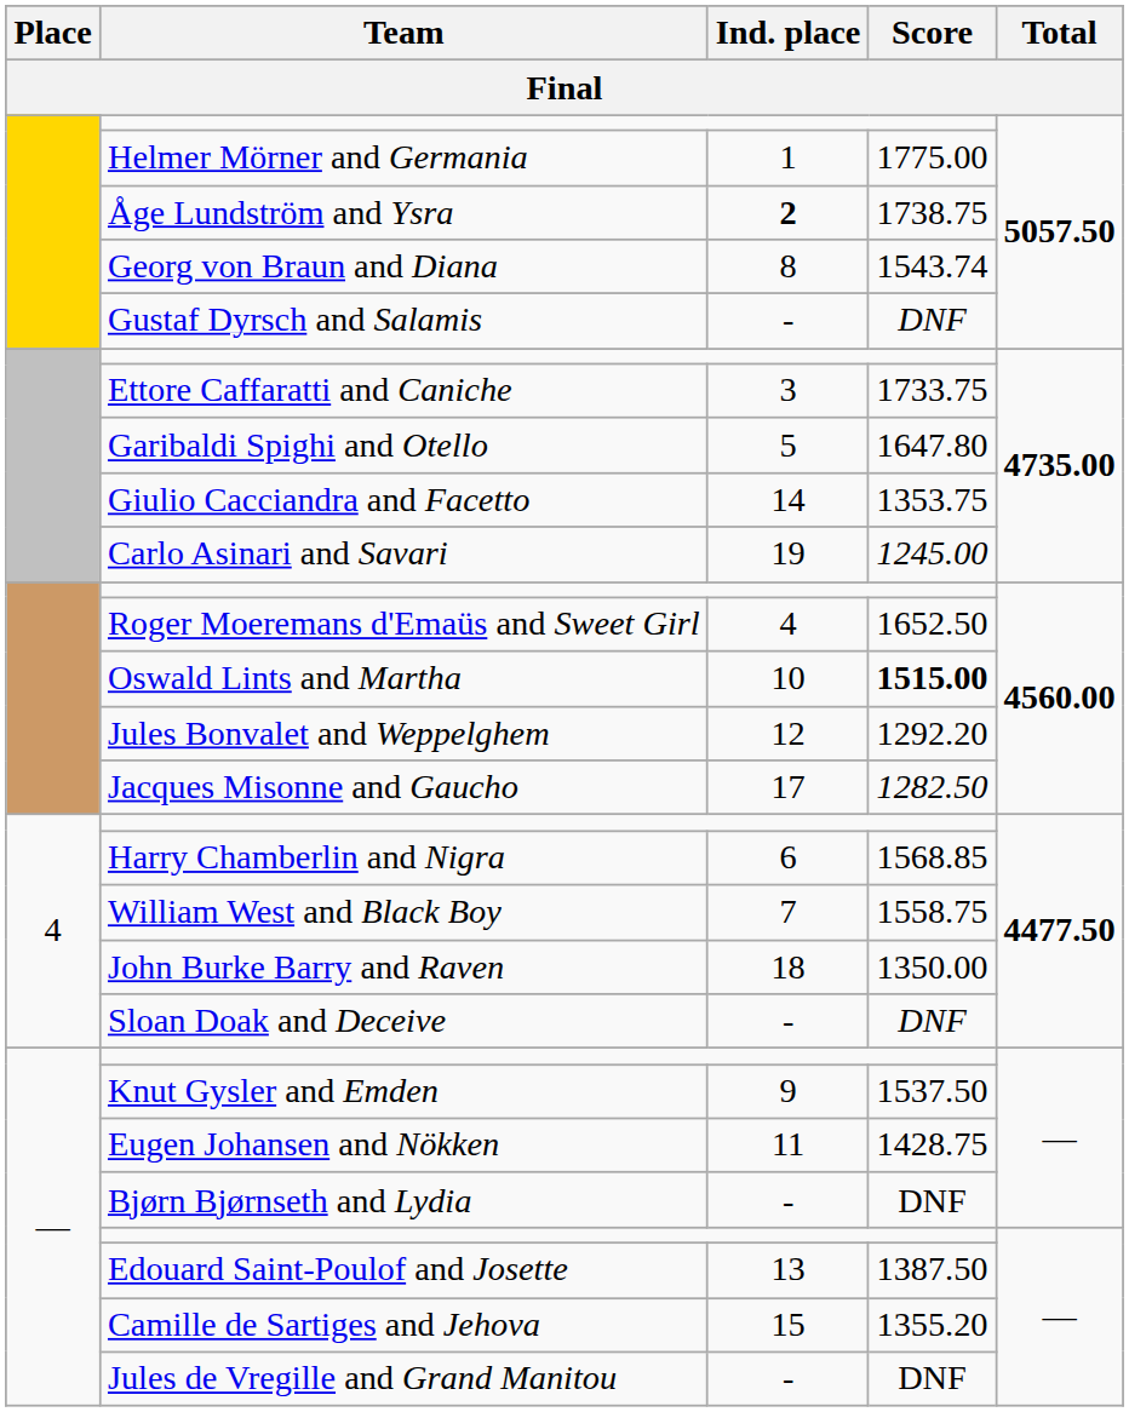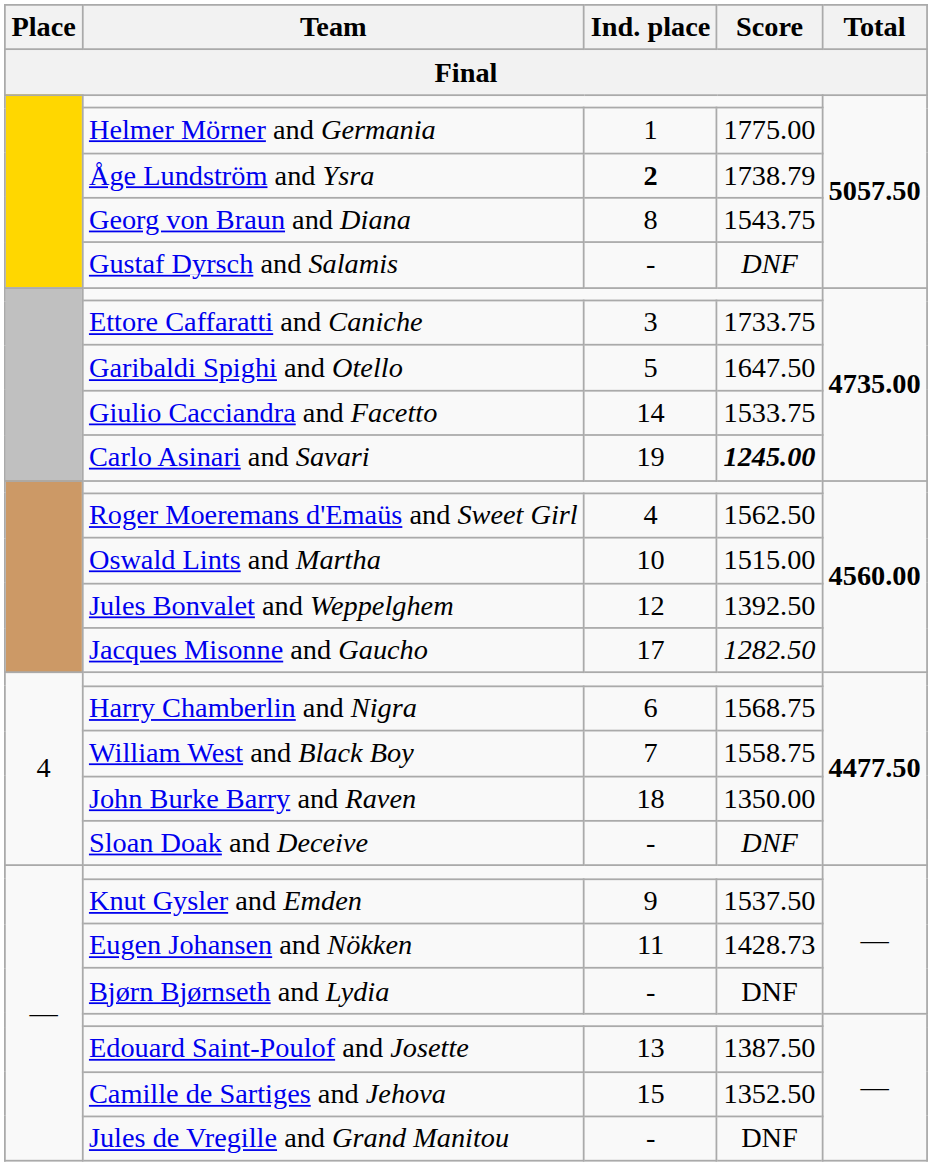 <table class=wikitable style="text-align:center">
 <tr>
 <th>Place</th>
 <th>Team</th>
 <th>Ind. place</th>
 <th>Score</th>
 <th>Total</th>
 </tr>
 <tr>
 <th colspan=5><strong>Final</strong></th>
 </tr>
 <tr>
 <td rowspan=5 bgcolor=gold></td>
 <td colspan=3></td>
 <td rowspan=5><strong>5057.50</strong></td>
 </tr>
 <tr>
 <td align=left><a href='#'>Helmer Mörner</a> and <em>Germania</em></td>
 <td>1</td>
 <td>1775.00</td>
 </tr>
 <tr>
 <td align=left><a href='#'>Åge Lundström</a> and <em>Ysra</em></td>
 <td><strong>2</strong></td>
-<td>1738.75</td>
+<td>1738.79</td>
 </tr>
 <tr>
 <td align=left><a href='#'>Georg von Braun</a> and <em>Diana</em></td>
 <td>8</td>
-<td>1543.74</td>
+<td>1543.75</td>
 </tr>
 <tr>
 <td align=left><a href='#'>Gustaf Dyrsch</a> and <em>Salamis</em></td>
 <td>-</td>
 <td><em>DNF</em></td>
 </tr>
 <tr>
 <td rowspan=5 bgcolor=silver></td>
 <td colspan=3></td>
 <td rowspan=5><strong>4735.00</strong></td>
 </tr>
 <tr>
 <td align=left><a href='#'>Ettore Caffaratti</a> and <em>Caniche</em></td>
 <td>3</td>
 <td>1733.75</td>
 </tr>
 <tr>
 <td align=left><a href='#'>Garibaldi Spighi</a> and <em>Otello</em></td>
 <td>5</td>
-<td>1647.80</td>
+<td>1647.50</td>
 </tr>
 <tr>
 <td align=left><a href='#'>Giulio Cacciandra</a> and <em>Facetto</em></td>
 <td>14</td>
-<td>1353.75</td>
+<td>1533.75</td>
 </tr>
 <tr>
 <td align=left><a href='#'>Carlo Asinari</a> and <em>Savari</em></td>
 <td>19</td>
-<td><em>1245.00</em></td>
+<td><strong><em>1245.00</em></strong></td>
 </tr>
 <tr>
 <td rowspan=5 bgcolor=cc9966></td>
 <td colspan=3></td>
 <td rowspan=5><strong>4560.00</strong></td>
 </tr>
 <tr>
 <td align=left><a href='#'>Roger Moeremans d'Emaüs</a> and <em>Sweet Girl</em></td>
 <td>4</td>
-<td>1652.50</td>
+<td>1562.50</td>
 </tr>
 <tr>
 <td align=left><a href='#'>Oswald Lints</a> and <em>Martha</em></td>
 <td>10</td>
-<td><strong>1515.00</strong></td>
+<td>1515.00</td>
 </tr>
 <tr>
 <td align=left><a href='#'>Jules Bonvalet</a> and <em>Weppelghem</em></td>
 <td>12</td>
-<td>1292.20</td>
+<td>1392.50</td>
 </tr>
 <tr>
 <td align=left><a href='#'>Jacques Misonne</a> and <em>Gaucho</em></td>
 <td>17</td>
 <td><em>1282.50</em></td>
 </tr>
 <tr>
 <td rowspan=5>4</td>
 <td colspan=3></td>
 <td rowspan=5><strong>4477.50</strong></td>
 </tr>
 <tr>
 <td align=left><a href='#'>Harry Chamberlin</a> and <em>Nigra</em></td>
 <td>6</td>
-<td>1568.85</td>
+<td>1568.75</td>
 </tr>
 <tr>
 <td align=left><a href='#'>William West</a> and <em>Black Boy</em></td>
 <td>7</td>
 <td>1558.75</td>
 </tr>
 <tr>
 <td align=left><a href='#'>John Burke Barry</a> and <em>Raven</em></td>
 <td>18</td>
 <td>1350.00</td>
 </tr>
 <tr>
 <td align=left><a href='#'>Sloan Doak</a> and <em>Deceive</em></td>
 <td>-</td>
 <td><em>DNF</em></td>
 </tr>
 <tr>
 <td rowspan=9>—</td>
 <td colspan=3></td>
 <td rowspan=4>—</td>
 </tr>
 <tr>
 <td align=left><a href='#'>Knut Gysler</a> and <em>Emden</em></td>
 <td>9</td>
 <td>1537.50</td>
 </tr>
 <tr>
 <td align=left><a href='#'>Eugen Johansen</a> and <em>Nökken</em></td>
 <td>11</td>
-<td>1428.75</td>
+<td>1428.73</td>
 </tr>
 <tr>
 <td align=left><a href='#'>Bjørn Bjørnseth</a> and <em>Lydia</em></td>
 <td>-</td>
 <td>DNF</td>
 </tr>
 <tr>
 <td colspan=3></td>
 <td rowspan=5>—</td>
 </tr>
 <tr>
 <td align=left><a href='#'>Edouard Saint-Poulof</a> and <em>Josette</em></td>
 <td>13</td>
 <td>1387.50</td>
 </tr>
 <tr>
 <td align=left><a href='#'>Camille de Sartiges</a> and <em>Jehova</em></td>
 <td>15</td>
-<td>1355.20</td>
+<td>1352.50</td>
 </tr>
 <tr>
 <td align=left><a href='#'>Jules de Vregille</a> and <em>Grand Manitou</em></td>
 <td>-</td>
 <td>DNF</td>
 </tr>
 </table>
